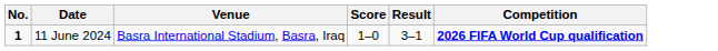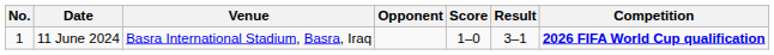 <table class="wikitable sortable">
 <tr>
 <th scope="col">No.</th>
 <th scope="col">Date</th>
 <th scope="col">Venue</th>
+<th scope="col">Opponent</th>
 <th scope="col">Score</th>
 <th scope="col">Result</th>
 <th scope="col">Competition</th>
 </tr>
 <tr>
-<td style="text-align:center"><strong>1</strong></td>
+<td style="text-align:center">1</td>
 <td>11 June 2024</td>
 <td><a href='#'>Basra International Stadium</a>, <a href='#'>Basra</a>, Iraq</td>
+<td></td>
 <td style="text-align:center">1–0</td>
 <td style="text-align:center">3–1</td>
 <td><strong><a href='#'>2026 FIFA World Cup qualification</a></strong></td>
 </tr>
 </table>
